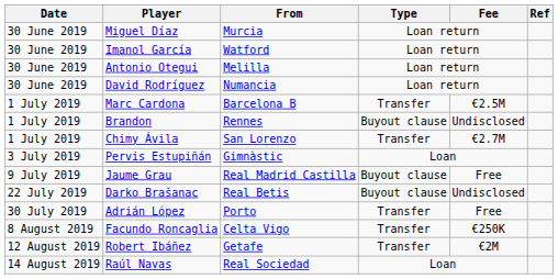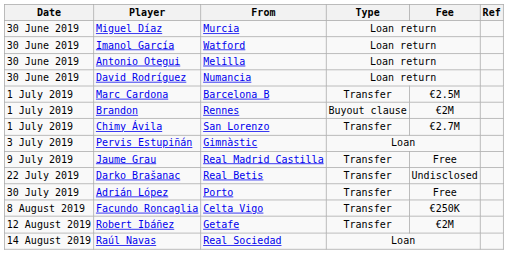 <table class="wikitable">
 <tr>
 <th>Date</th>
 <th>Player</th>
 <th>From</th>
 <th>Type</th>
 <th>Fee</th>
 <th>Ref</th>
 </tr>
 <tr>
 <td>30 June 2019</td>
 <td> <a href='#'>Miguel Díaz</a></td>
 <td><a href='#'>Murcia</a></td>
 <td align=center colspan=2>Loan return</td>
 <td align=center></td>
 </tr>
 <tr>
 <td>30 June 2019</td>
 <td> <a href='#'>Imanol García</a></td>
 <td> <a href='#'>Watford</a></td>
 <td align=center colspan=2>Loan return</td>
 <td align=center></td>
 </tr>
 <tr>
 <td>30 June 2019</td>
 <td> <a href='#'>Antonio Otegui</a></td>
 <td><a href='#'>Melilla</a></td>
 <td align=center colspan=2>Loan return</td>
 <td align=center></td>
 </tr>
 <tr>
 <td>30 June 2019</td>
 <td> <a href='#'>David Rodríguez</a></td>
 <td><a href='#'>Numancia</a></td>
 <td align=center colspan=2>Loan return</td>
 <td align=center></td>
 </tr>
 <tr>
 <td>1 July 2019</td>
 <td> <a href='#'>Marc Cardona</a></td>
 <td><a href='#'>Barcelona B</a></td>
 <td align=center>Transfer</td>
 <td align=center>€2.5M</td>
 <td align=center></td>
 </tr>
 <tr>
 <td>1 July 2019</td>
 <td> <a href='#'>Brandon</a></td>
 <td> <a href='#'>Rennes</a></td>
 <td align=center>Buyout clause</td>
-<td align=center>Undisclosed</td>
+<td align=center>€2M</td>
 <td align=center></td>
 </tr>
 <tr>
 <td>1 July 2019</td>
 <td> <a href='#'>Chimy Ávila</a></td>
 <td> <a href='#'>San Lorenzo</a></td>
 <td align=center>Transfer</td>
 <td align=center>€2.7M</td>
 <td align=center></td>
 </tr>
 <tr>
 <td>3 July 2019</td>
 <td> <a href='#'>Pervis Estupiñán</a></td>
 <td><a href='#'>Gimnàstic</a></td>
 <td align=center colspan=2>Loan</td>
 <td align=center></td>
 </tr>
 <tr>
 <td>9 July 2019</td>
 <td> <a href='#'>Jaume Grau</a></td>
 <td><a href='#'>Real Madrid Castilla</a></td>
-<td align=center>Buyout clause</td>
+<td align=center>Transfer</td>
 <td align=center>Free</td>
 <td align=center></td>
 </tr>
 <tr>
 <td>22 July 2019</td>
 <td> <a href='#'>Darko Brašanac</a></td>
 <td><a href='#'>Real Betis</a></td>
-<td align=center>Buyout clause</td>
+<td align=center>Transfer</td>
 <td align=center>Undisclosed</td>
 <td align=center></td>
 </tr>
 <tr>
 <td>30 July 2019</td>
 <td> <a href='#'>Adrián López</a></td>
 <td> <a href='#'>Porto</a></td>
 <td align=center>Transfer</td>
 <td align=center>Free</td>
 <td align=center></td>
 </tr>
 <tr>
 <td>8 August 2019</td>
 <td> <a href='#'>Facundo Roncaglia</a></td>
 <td><a href='#'>Celta Vigo</a></td>
 <td align=center>Transfer</td>
 <td align=center>€250K</td>
 <td align=center></td>
 </tr>
 <tr>
 <td>12 August 2019</td>
 <td> <a href='#'>Robert Ibáñez</a></td>
 <td><a href='#'>Getafe</a></td>
 <td align=center>Transfer</td>
 <td align=center>€2M</td>
 <td align=center></td>
 </tr>
 <tr>
 <td>14 August 2019</td>
 <td> <a href='#'>Raúl Navas</a></td>
 <td><a href='#'>Real Sociedad</a></td>
 <td align=center colspan=2>Loan</td>
 <td align=center></td>
 </tr>
 </table>
